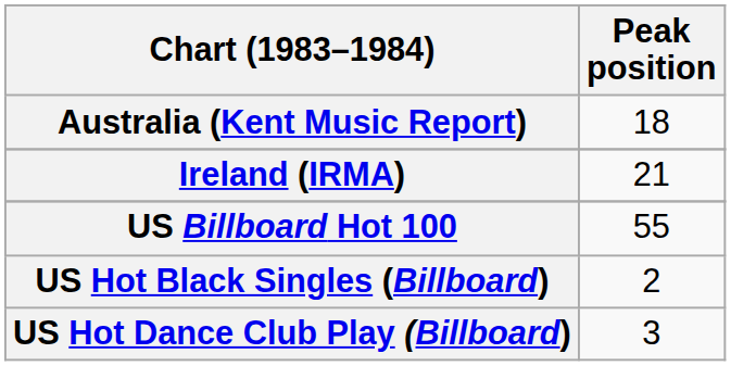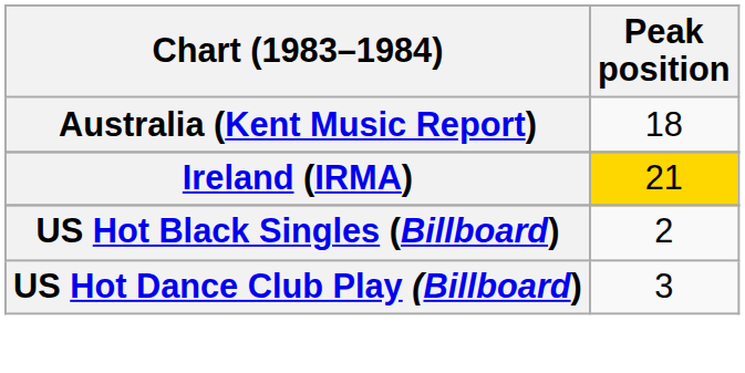 <table class="wikitable plainrowheaders sortable" style="text-align:center">
 <tr>
 <th>Chart (1983–1984)</th>
 <th>Peak<br>position</th>
 </tr>
 <tr>
 <th scope="row">Australia (<a href='#'>Kent Music Report</a>)</th>
 <td align="center">18</td>
 </tr>
 <tr>
 </tr>
 <tr>
 <th scope="row"><a href='#'>Ireland</a> (<a href='#'>IRMA</a>)</th>
-<td align="center">21</td>
+<td align="center" style="background: gold;">21</td>
 </tr>
 <tr>
 </tr>
 <tr>
 </tr>
 <tr>
 </tr>
 <tr>
 </tr>
 <tr>
-<th scope="row">US <a href='#'><em>Billboard</em> Hot 100</a></th>
-<td>55</td>
-</tr>
-<tr>
 <th scope="row">US <a href='#'>Hot Black Singles</a> (<em><a href='#'>Billboard</a></em>)</th>
 <td align="center">2</td>
 </tr>
 <tr>
 <th scope="row">US <a href='#'>Hot Dance Club Play</a> <em>(<a href='#'>Billboard</a></em>)</th>
 <td align="center">3</td>
 </tr>
 </table>
